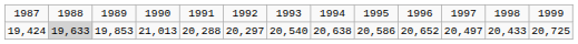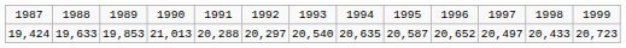 <table class="wikitable" style="text-align:center">
 <tr>
 <td>1987</td>
 <td>1988</td>
 <td>1989</td>
 <td>1990</td>
 <td>1991</td>
 <td>1992</td>
 <td>1993</td>
 <td>1994</td>
 <td>1995</td>
 <td>1996</td>
 <td>1997</td>
 <td>1998</td>
 <td>1999</td>
 </tr>
 <tr>
 <td>19,424</td>
-<td style="background: lightgrey;">19,633</td>
+<td>19,633</td>
 <td>19,853</td>
 <td>21,013</td>
 <td>20,288</td>
 <td>20,297</td>
 <td>20,540</td>
-<td>20,638</td>
-<td>20,586</td>
+<td>20,635</td>
+<td>20,587</td>
 <td>20,652</td>
 <td>20,497</td>
 <td>20,433</td>
-<td>20,725</td>
+<td>20,723</td>
 </tr>
 </table>
